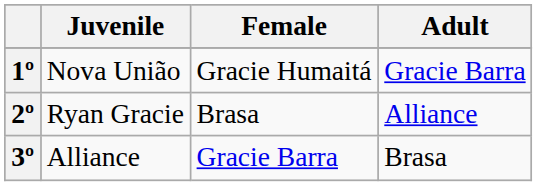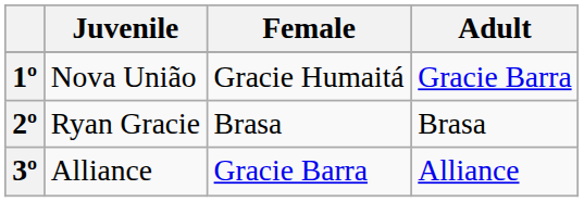 <table style="margin:1 auto" class="wikitable">
 <tr>
 <th></th>
 <th>Juvenile</th>
 <th>Female</th>
 <th>Adult</th>
 </tr>
 <tr style="vertical-align: top; ">
 </tr>
 <tr>
 <th><strong>1º</strong></th>
 <td>Nova União</td>
 <td>Gracie Humaitá</td>
 <td><a href='#'>Gracie Barra</a></td>
 </tr>
 <tr>
 <th><strong>2º</strong></th>
 <td>Ryan Gracie</td>
 <td>Brasa</td>
-<td><a href='#'>Alliance</a></td>
+<td>Brasa</td>
 </tr>
 <tr>
 <th><strong>3º</strong></th>
 <td>Alliance</td>
 <td><a href='#'>Gracie Barra</a></td>
-<td>Brasa</td>
+<td><a href='#'>Alliance</a></td>
 </tr>
 </table>
